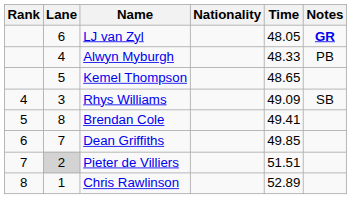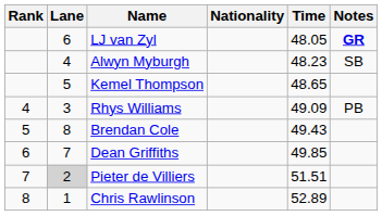 <table class="wikitable sortable" style="text-align:center">
 <tr>
 <th>Rank</th>
 <th>Lane</th>
 <th>Name</th>
 <th>Nationality</th>
 <th>Time</th>
 <th>Notes</th>
 </tr>
 <tr>
 <td></td>
 <td>6</td>
 <td align=left><a href='#'>LJ van Zyl</a></td>
 <td align=left></td>
 <td>48.05</td>
 <td><strong><a href='#'>GR</a></strong></td>
 </tr>
 <tr>
 <td></td>
 <td>4</td>
 <td align=left><a href='#'>Alwyn Myburgh</a></td>
 <td align=left></td>
-<td>48.33</td>
-<td>PB</td>
+<td>48.23</td>
+<td>SB</td>
 </tr>
 <tr>
 <td></td>
 <td>5</td>
 <td align=left><a href='#'>Kemel Thompson</a></td>
 <td align=left></td>
 <td>48.65</td>
 <td></td>
 </tr>
 <tr>
 <td>4</td>
 <td>3</td>
 <td align=left><a href='#'>Rhys Williams</a></td>
 <td align=left></td>
 <td>49.09</td>
-<td>SB</td>
+<td>PB</td>
 </tr>
 <tr>
 <td>5</td>
 <td>8</td>
 <td align=left><a href='#'>Brendan Cole</a></td>
 <td align=left></td>
-<td>49.41</td>
+<td>49.43</td>
 <td></td>
 </tr>
 <tr>
 <td>6</td>
 <td>7</td>
 <td align=left><a href='#'>Dean Griffiths</a></td>
 <td align=left></td>
 <td>49.85</td>
 <td></td>
 </tr>
 <tr>
 <td>7</td>
 <td style="background: lightgrey;">2</td>
 <td align=left><a href='#'>Pieter de Villiers</a></td>
 <td align=left></td>
 <td>51.51</td>
 <td></td>
 </tr>
 <tr>
 <td>8</td>
 <td>1</td>
 <td align=left><a href='#'>Chris Rawlinson</a></td>
 <td align=left></td>
 <td>52.89</td>
 <td></td>
 </tr>
 </table>
